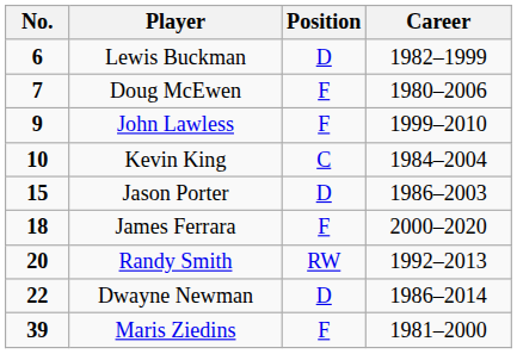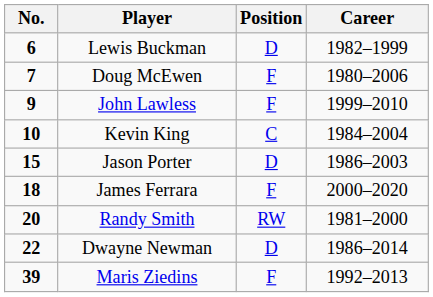 <table class="wikitable sortable" style="text-align:center">
 <tr>
 <th width=40px>No.</th>
 <th width=150px>Player</th>
 <th width=40px>Position</th>
 <th width=100px>Career</th>
 </tr>
 <tr>
 <td><strong>6</strong></td>
 <td>Lewis Buckman</td>
 <td><a href='#'>D</a></td>
 <td>1982–1999</td>
 </tr>
 <tr>
 <td><strong>7</strong></td>
 <td>Doug McEwen</td>
 <td><a href='#'>F</a></td>
 <td>1980–2006</td>
 </tr>
 <tr>
 <td><strong>9</strong></td>
 <td><a href='#'>John Lawless</a></td>
 <td><a href='#'>F</a></td>
 <td>1999–2010</td>
 </tr>
 <tr>
 <td><strong>10</strong></td>
 <td>Kevin King</td>
 <td><a href='#'>C</a></td>
 <td>1984–2004</td>
 </tr>
 <tr>
 <td><strong>15</strong></td>
 <td>Jason Porter</td>
 <td><a href='#'>D</a></td>
 <td>1986–2003</td>
 </tr>
 <tr>
 <td><strong>18</strong></td>
 <td>James Ferrara</td>
 <td><a href='#'>F</a></td>
 <td>2000–2020</td>
 </tr>
 <tr>
 <td><strong>20</strong></td>
 <td><a href='#'>Randy Smith</a></td>
 <td><a href='#'>RW</a></td>
-<td>1992–2013</td>
+<td>1981–2000</td>
 </tr>
 <tr>
 <td><strong>22</strong></td>
 <td>Dwayne Newman</td>
 <td><a href='#'>D</a></td>
 <td>1986–2014</td>
 </tr>
 <tr>
 <td><strong>39</strong></td>
 <td><a href='#'>Maris Ziedins</a></td>
 <td><a href='#'>F</a></td>
-<td>1981–2000</td>
+<td>1992–2013</td>
 </tr>
 </table>
